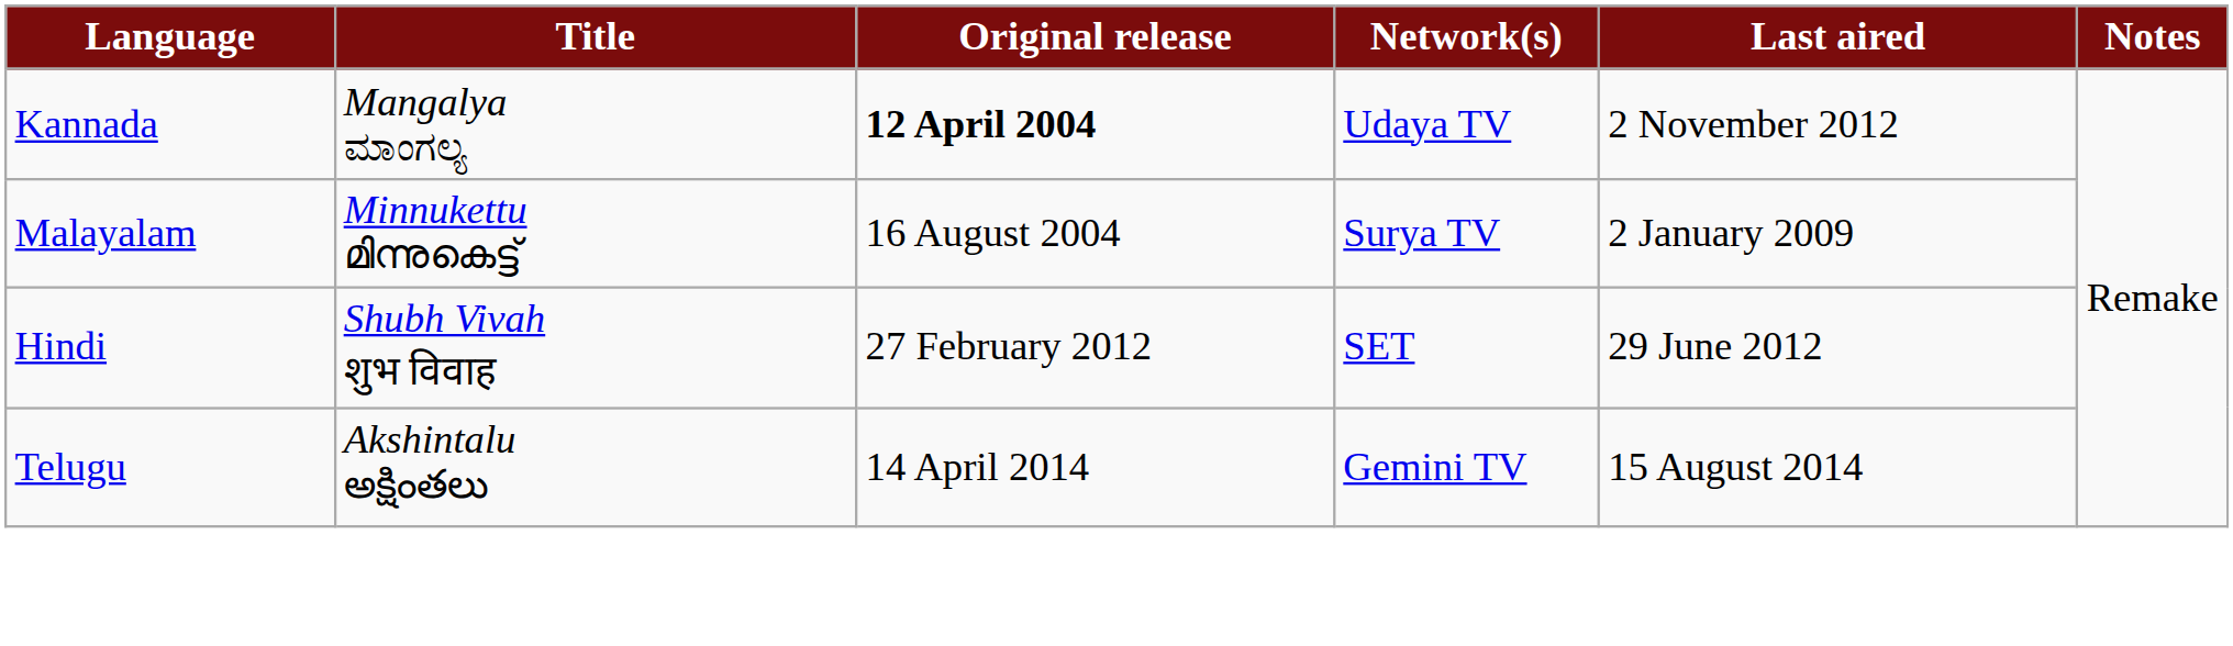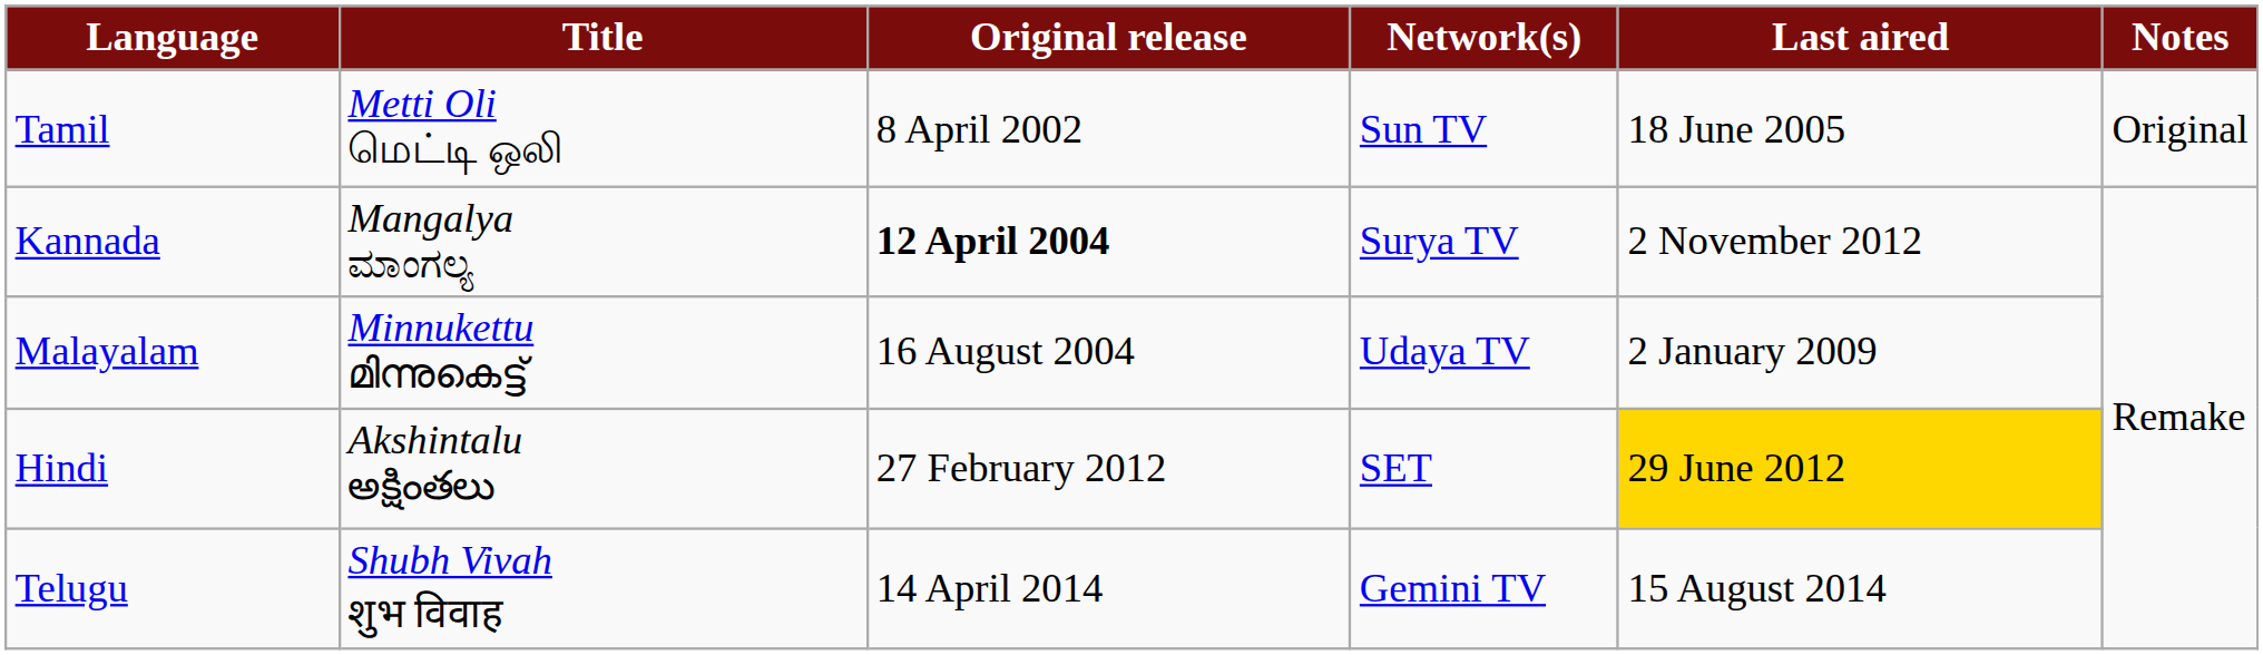 <table class="wikitable" style="width:100%;">
 <tr style="color:white">
 <th style="background:#7b0c0c; width:15%;">Language</th>
 <th style="background:#7b0c0c; width:24%;">Title</th>
 <th style="background:#7b0c0c; width:22%;">Original release</th>
 <th style="background:#7b0c0c; width:12%;">Network(s)</th>
 <th style="background:#7b0c0c; width:22%;">Last aired</th>
 <th style="background:#7b0c0c; width:12%;">Notes</th>
 </tr>
 <tr>
+<td><a href='#'>Tamil</a></td>
+<td><em><a href='#'>Metti Oli</a></em> <br> மெட்டி ஒலி</td>
+<td>8 April 2002</td>
+<td><a href='#'>Sun TV</a></td>
+<td>18 June 2005</td>
+<td>Original</td>
+</tr>
+<tr>
 <td><a href='#'>Kannada</a></td>
 <td><em>Mangalya</em> <br> ಮಾಂಗಲ್ಯ</td>
 <td><strong>12 April 2004</strong></td>
-<td><a href='#'>Udaya TV</a></td>
+<td><a href='#'>Surya TV</a></td>
 <td>2 November 2012</td>
 <td rowspan="4">Remake</td>
 </tr>
 <tr>
 <td><a href='#'>Malayalam</a></td>
 <td><em><a href='#'>Minnukettu</a></em> <br> മിന്നുകെട്ട്</td>
 <td>16 August 2004</td>
-<td><a href='#'>Surya TV</a></td>
+<td><a href='#'>Udaya TV</a></td>
 <td>2 January 2009</td>
 </tr>
 <tr>
 <td><a href='#'>Hindi</a></td>
-<td><em><a href='#'>Shubh Vivah</a></em> <br> शुभ विवाह</td>
+<td><em>Akshintalu</em> <br> అక్షింతలు</td>
 <td>27 February 2012</td>
 <td><a href='#'>SET</a></td>
-<td>29 June 2012</td>
+<td style="background: gold;">29 June 2012</td>
 </tr>
 <tr>
 <td><a href='#'>Telugu</a></td>
-<td><em>Akshintalu</em> <br> అక్షింతలు</td>
+<td><em><a href='#'>Shubh Vivah</a></em> <br> शुभ विवाह</td>
 <td>14 April 2014</td>
 <td><a href='#'>Gemini TV</a></td>
 <td>15 August 2014</td>
 </tr>
 </table>
